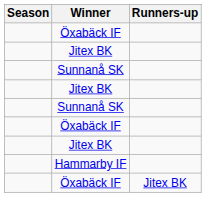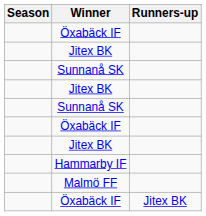 <table class="wikitable sortable plainrowheaders" style="text-align: center;">
 <tr>
 <th>Season</th>
 <th>Winner</th>
 <th>Runners-up</th>
 </tr>
 <tr>
 <td></td>
 <td><a href='#'>Öxabäck IF</a></td>
 <td></td>
 </tr>
 <tr>
 <td></td>
 <td><a href='#'>Jitex BK</a></td>
 <td></td>
 </tr>
 <tr>
 <td></td>
 <td><a href='#'>Sunnanå SK</a></td>
 <td></td>
 </tr>
 <tr>
 <td></td>
 <td><a href='#'>Jitex BK</a></td>
 <td></td>
 </tr>
 <tr>
 <td></td>
 <td><a href='#'>Sunnanå SK</a></td>
 <td></td>
 </tr>
 <tr>
 <td></td>
 <td><a href='#'>Öxabäck IF</a></td>
 <td></td>
 </tr>
 <tr>
 <td></td>
 <td><a href='#'>Jitex BK</a></td>
 <td></td>
 </tr>
 <tr>
 <td></td>
 <td><a href='#'>Hammarby IF</a></td>
 <td></td>
 </tr>
 <tr>
 <td></td>
+<td><a href='#'>Malmö FF</a></td>
+<td></td>
+</tr>
+<tr>
+<td></td>
 <td><a href='#'>Öxabäck IF</a></td>
 <td><a href='#'>Jitex BK</a></td>
 </tr>
 </table>
